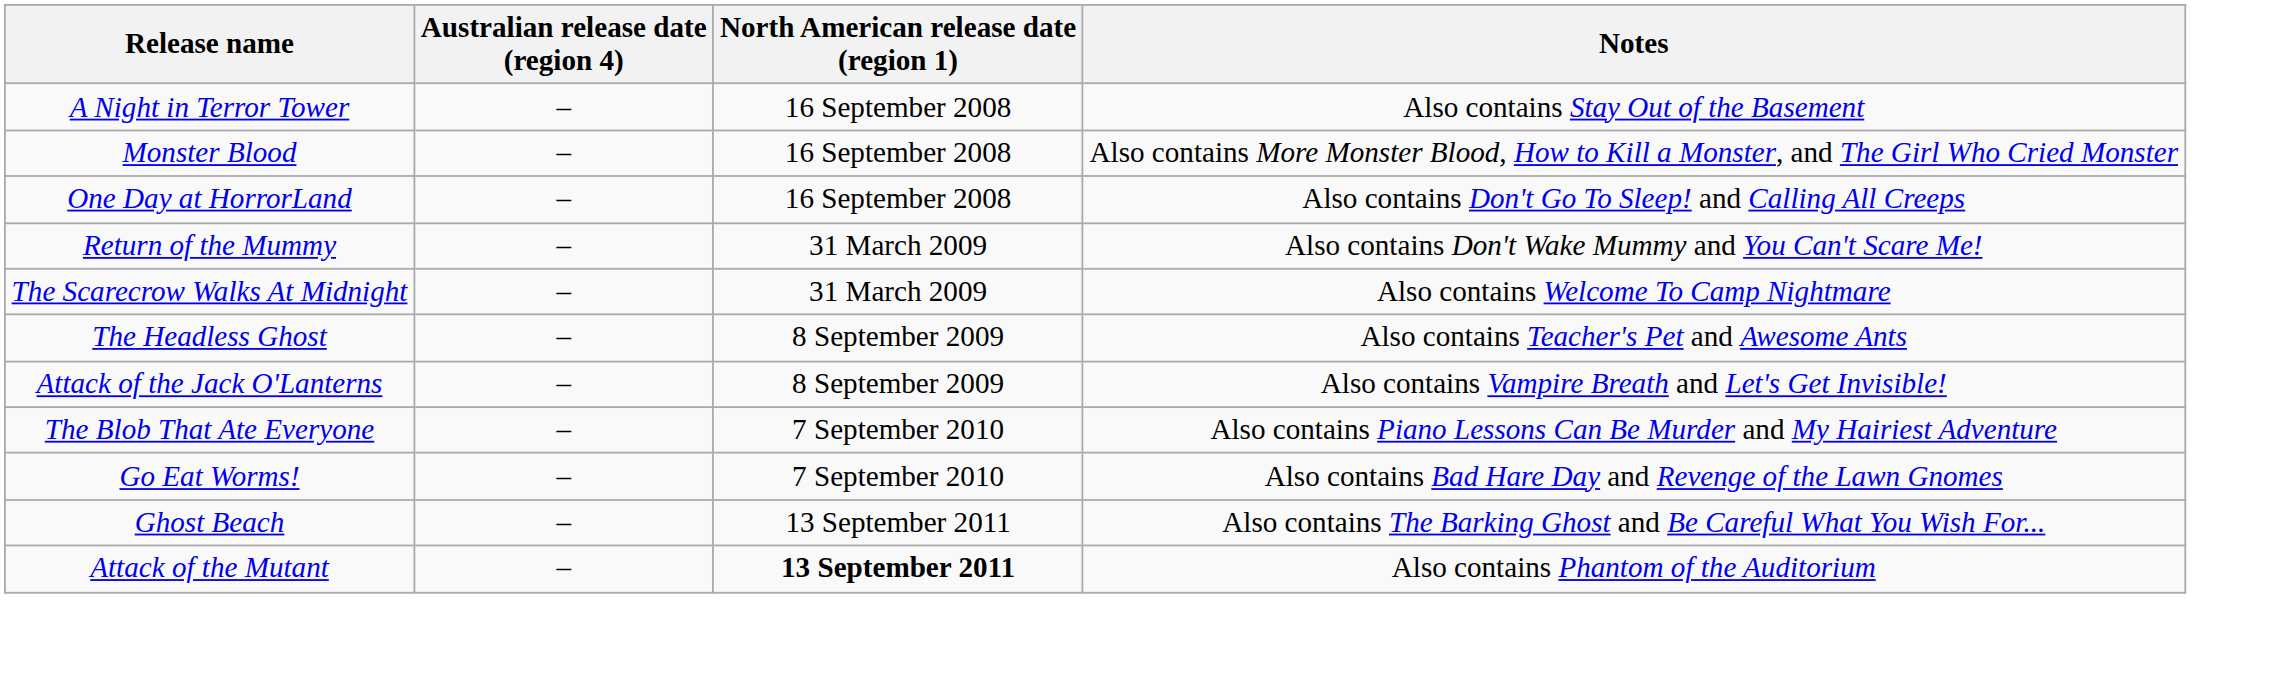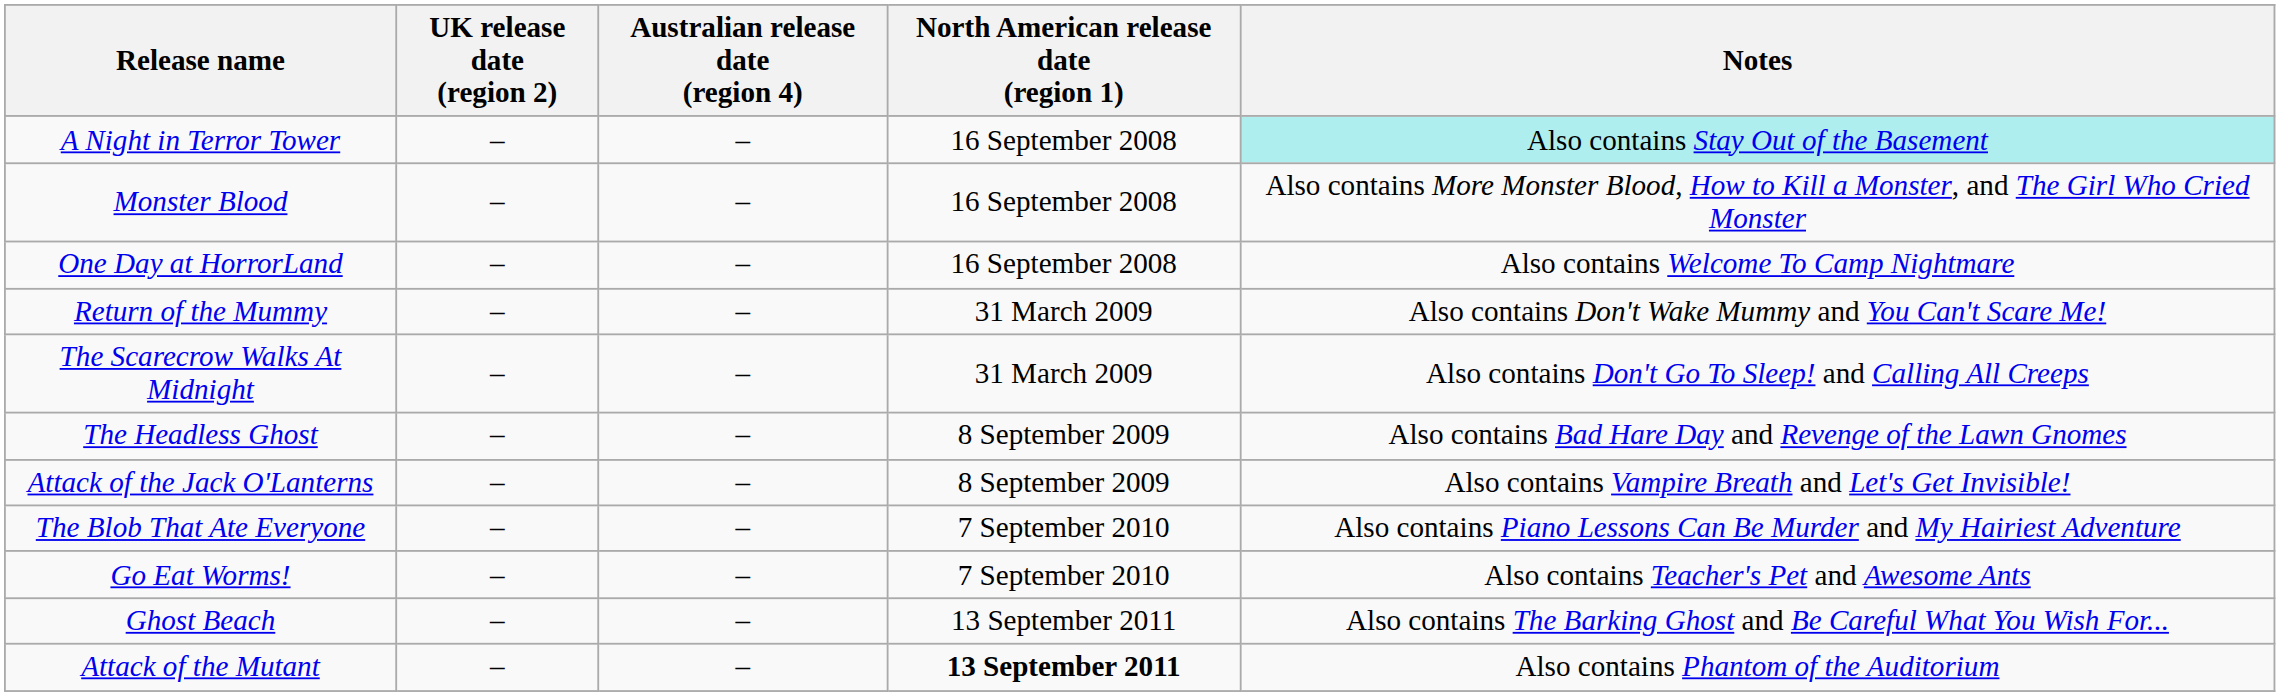 <table class="wikitable">
 <tr>
 <th>Release name</th>
+<th>UK release date<br>(region 2)</th>
 <th>Australian release date<br>(region 4)</th>
 <th>North American release date<br>(region 1)</th>
 <th>Notes</th>
 </tr>
 <tr style="text-align:center;">
 <td><em><a href='#'>A Night in Terror Tower</a></em></td>
 <td>–</td>
+<td>–</td>
 <td>16 September 2008</td>
-<td>Also contains <em><a href='#'>Stay Out of the Basement</a></em></td>
+<td style="background: paleturquoise;">Also contains <em><a href='#'>Stay Out of the Basement</a></em></td>
 </tr>
 <tr style="text-align:center;">
 <td><em><a href='#'>Monster Blood</a></em></td>
+<td>–</td>
 <td>–</td>
 <td>16 September 2008</td>
 <td>Also contains <em>More Monster Blood</em>, <em><a href='#'>How to Kill a Monster</a></em>, and <em><a href='#'>The Girl Who Cried Monster</a></em></td>
 </tr>
 <tr style="text-align:center;">
 <td><em><a href='#'>One Day at HorrorLand</a></em></td>
 <td>–</td>
+<td>–</td>
 <td>16 September 2008</td>
-<td>Also contains <em><a href='#'>Don't Go To Sleep!</a></em> and <em><a href='#'>Calling All Creeps</a></em></td>
+<td>Also contains <em><a href='#'>Welcome To Camp Nightmare</a></em></td>
 </tr>
 <tr style="text-align:center;">
 <td><em><a href='#'>Return of the Mummy</a></em></td>
+<td>–</td>
 <td>–</td>
 <td>31 March 2009</td>
 <td>Also contains <em>Don't Wake Mummy</em> and <em><a href='#'>You Can't Scare Me!</a></em></td>
 </tr>
 <tr style="text-align:center;">
 <td><em><a href='#'>The Scarecrow Walks At Midnight</a></em></td>
 <td>–</td>
+<td>–</td>
 <td>31 March 2009</td>
-<td>Also contains <em><a href='#'>Welcome To Camp Nightmare</a></em></td>
+<td>Also contains <em><a href='#'>Don't Go To Sleep!</a></em> and <em><a href='#'>Calling All Creeps</a></em></td>
 </tr>
 <tr style="text-align:center;">
 <td><em><a href='#'>The Headless Ghost</a></em></td>
 <td>–</td>
+<td>–</td>
 <td>8 September 2009</td>
-<td>Also contains <em><a href='#'>Teacher's Pet</a></em> and <em><a href='#'>Awesome Ants</a></em></td>
+<td>Also contains <em><a href='#'>Bad Hare Day</a></em> and <em><a href='#'>Revenge of the Lawn Gnomes</a></em></td>
 </tr>
 <tr style="text-align:center;">
 <td><em><a href='#'>Attack of the Jack O'Lanterns</a></em></td>
+<td>–</td>
 <td>–</td>
 <td>8 September 2009</td>
 <td>Also contains <em><a href='#'>Vampire Breath</a></em> and <em><a href='#'>Let's Get Invisible!</a></em></td>
 </tr>
 <tr style="text-align:center;">
 <td><em><a href='#'>The Blob That Ate Everyone</a></em></td>
 <td>–</td>
+<td>–</td>
 <td>7 September 2010</td>
 <td>Also contains <em><a href='#'>Piano Lessons Can Be Murder</a></em> and <em><a href='#'>My Hairiest Adventure</a></em></td>
 </tr>
 <tr style="text-align:center;">
 <td><em><a href='#'>Go Eat Worms!</a></em></td>
 <td>–</td>
+<td>–</td>
 <td>7 September 2010</td>
-<td>Also contains <em><a href='#'>Bad Hare Day</a></em> and <em><a href='#'>Revenge of the Lawn Gnomes</a></em></td>
+<td>Also contains <em><a href='#'>Teacher's Pet</a></em> and <em><a href='#'>Awesome Ants</a></em></td>
 </tr>
 <tr style="text-align:center;">
 <td><em><a href='#'>Ghost Beach</a></em></td>
+<td>–</td>
 <td>–</td>
 <td>13 September 2011</td>
 <td>Also contains <em><a href='#'>The Barking Ghost</a></em> and <em><a href='#'>Be Careful What You Wish For...</a></em></td>
 </tr>
 <tr style="text-align:center;">
 <td><em><a href='#'>Attack of the Mutant</a></em></td>
 <td>–</td>
+<td>–</td>
 <td><strong>13 September 2011</strong></td>
 <td>Also contains <em><a href='#'>Phantom of the Auditorium</a></em></td>
 </tr>
 </table>
